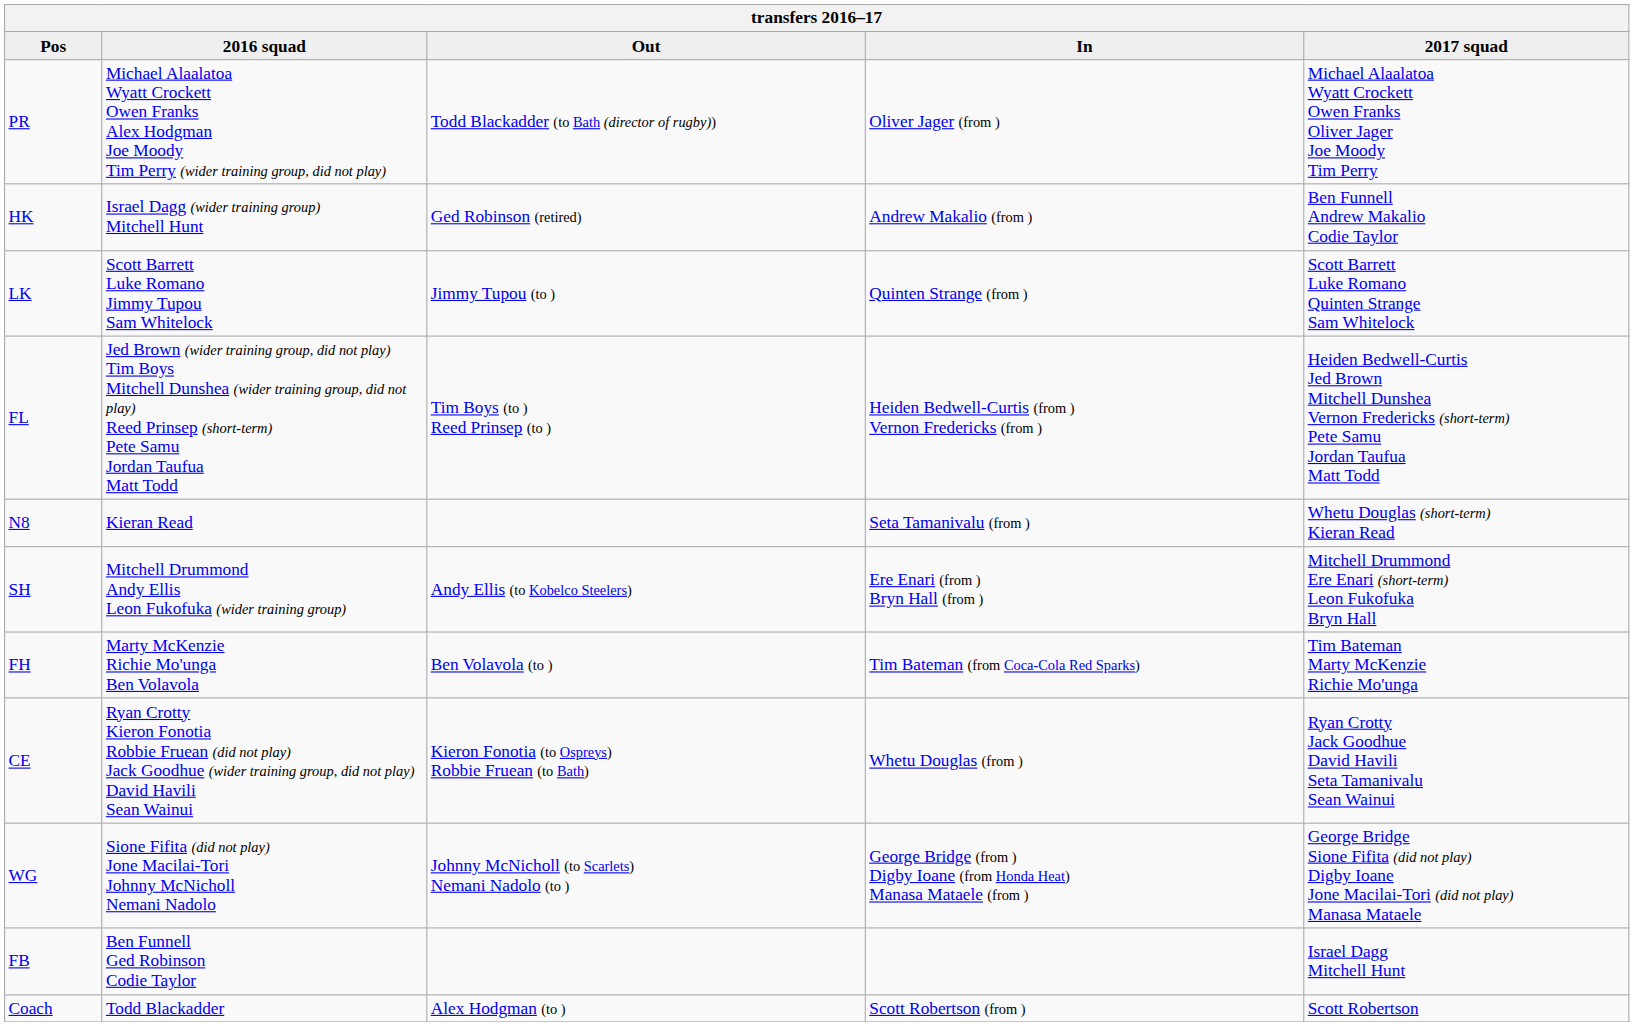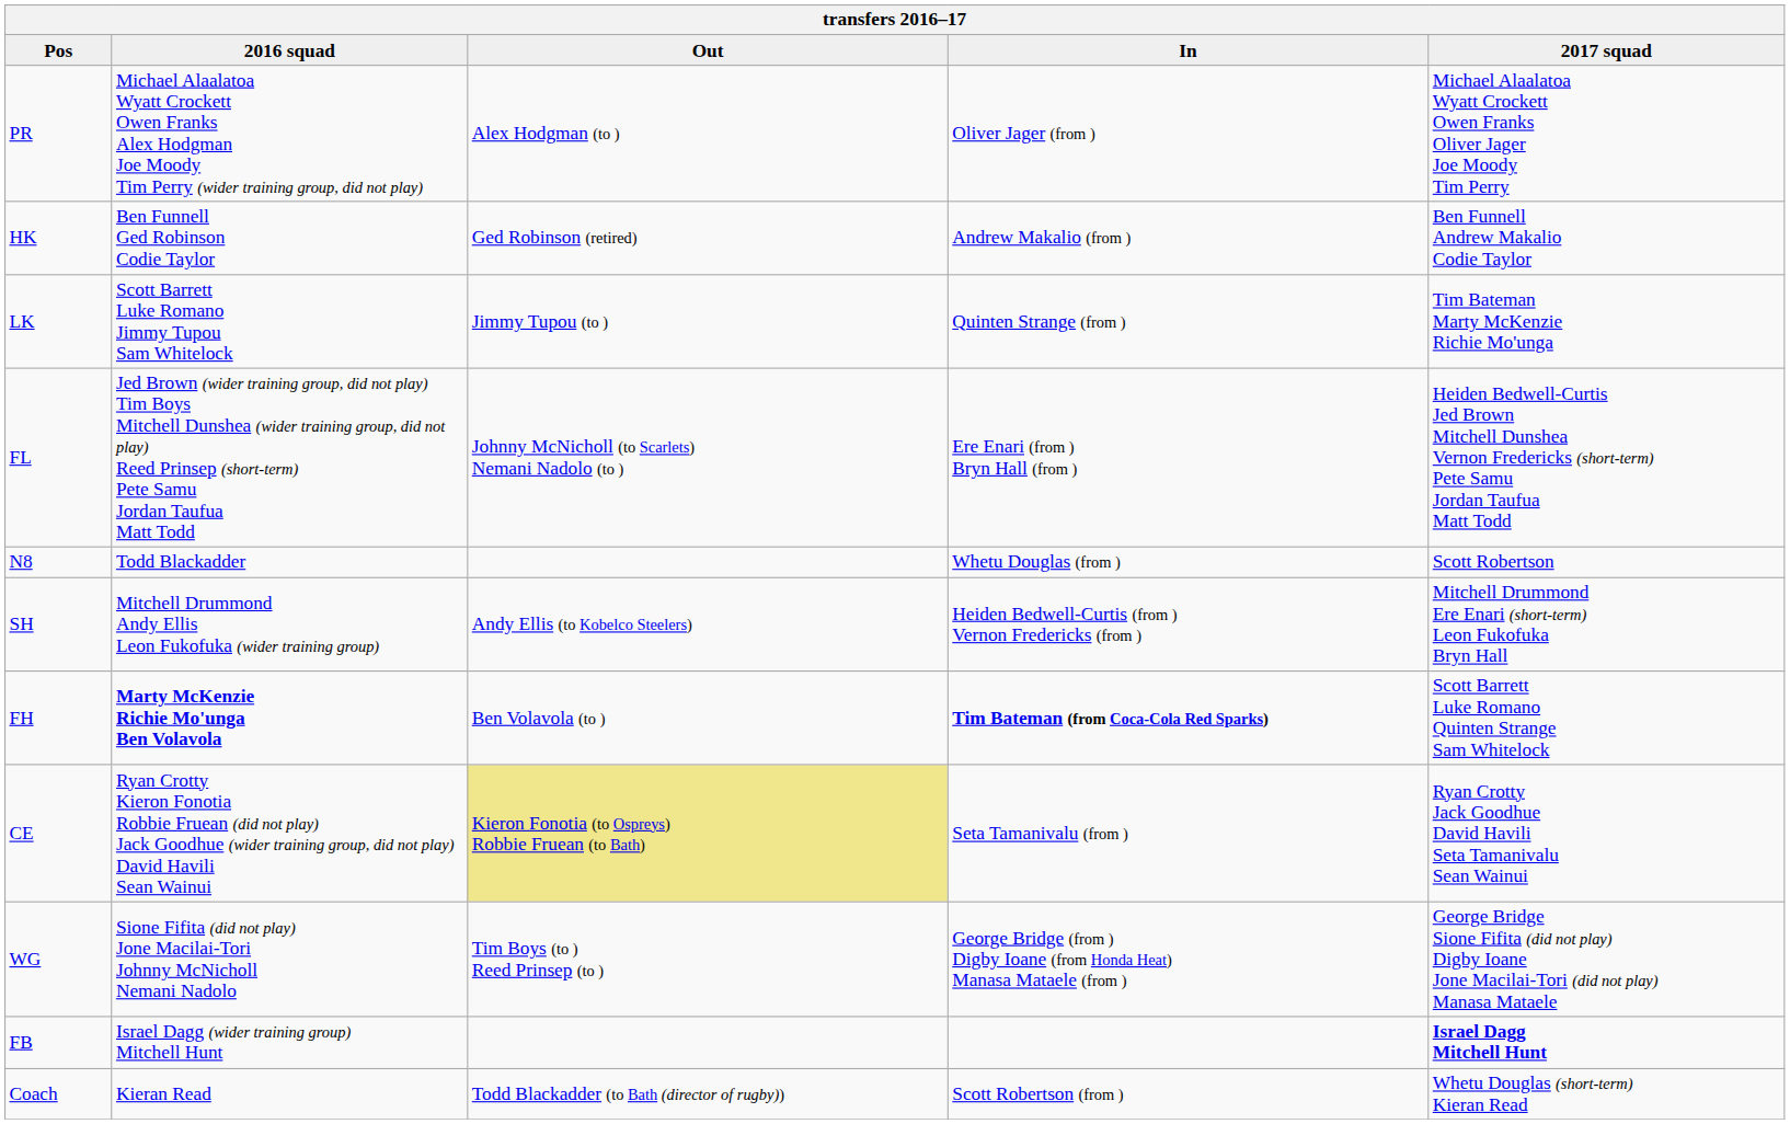 <table class="wikitable" style="text-align: left; width:95%">
 <tr>
 <th colspan="100%"> transfers 2016–17</th>
 </tr>
 <tr>
 <th style="background:#efefef; width:6%;">Pos</th>
 <th style="background:#efefef; width:20%;">2016 squad</th>
 <th style="background:#efefef; width:27%;">Out</th>
 <th style="background:#efefef; width:27%;">In</th>
 <th style="background:#efefef; width:20%;">2017 squad</th>
 </tr>
 <tr>
 <td><a href='#'>PR</a></td>
 <td> <a href='#'>Michael Alaalatoa</a> <br> <a href='#'>Wyatt Crockett</a> <br> <a href='#'>Owen Franks</a> <br> <a href='#'>Alex Hodgman</a> <br> <a href='#'>Joe Moody</a> <br> <a href='#'>Tim Perry</a> <small><em>(wider training group, did not play)</em></small></td>
-<td>  <a href='#'>Todd Blackadder</a> <small>(to  <a href='#'>Bath</a> <em>(director of rugby)</em>)</small></td>
+<td>  <a href='#'>Alex Hodgman</a> <small>(to )</small></td>
 <td>  <a href='#'>Oliver Jager</a> <small>(from )</small></td>
 <td> <a href='#'>Michael Alaalatoa</a> <br> <a href='#'>Wyatt Crockett</a> <br> <a href='#'>Owen Franks</a> <br> <a href='#'>Oliver Jager</a> <br> <a href='#'>Joe Moody</a> <br> <a href='#'>Tim Perry</a></td>
 </tr>
 <tr>
 <td><a href='#'>HK</a></td>
-<td> <a href='#'>Israel Dagg</a> <small><em>(wider training group)</em></small> <br> <a href='#'>Mitchell Hunt</a></td>
+<td> <a href='#'>Ben Funnell</a> <br> <a href='#'>Ged Robinson</a> <br> <a href='#'>Codie Taylor</a></td>
 <td>  <a href='#'>Ged Robinson</a> <small>(retired)</small></td>
 <td>  <a href='#'>Andrew Makalio</a> <small>(from )</small></td>
 <td> <a href='#'>Ben Funnell</a> <br> <a href='#'>Andrew Makalio</a> <br> <a href='#'>Codie Taylor</a></td>
 </tr>
 <tr>
 <td><a href='#'>LK</a></td>
 <td> <a href='#'>Scott Barrett</a> <br> <a href='#'>Luke Romano</a> <br> <a href='#'>Jimmy Tupou</a> <br> <a href='#'>Sam Whitelock</a></td>
 <td>  <a href='#'>Jimmy Tupou</a> <small>(to )</small></td>
 <td>  <a href='#'>Quinten Strange</a> <small>(from )</small></td>
-<td> <a href='#'>Scott Barrett</a> <br> <a href='#'>Luke Romano</a> <br> <a href='#'>Quinten Strange</a> <br> <a href='#'>Sam Whitelock</a></td>
+<td> <a href='#'>Tim Bateman</a> <br> <a href='#'>Marty McKenzie</a> <br> <a href='#'>Richie Mo'unga</a></td>
 </tr>
 <tr>
 <td><a href='#'>FL</a></td>
 <td> <a href='#'>Jed Brown</a> <small><em>(wider training group, did not play)</em></small> <br> <a href='#'>Tim Boys</a> <br> <a href='#'>Mitchell Dunshea</a> <small><em>(wider training group, did not play)</em></small> <br> <a href='#'>Reed Prinsep</a> <small><em>(short-term)</em></small> <br> <a href='#'>Pete Samu</a> <br> <a href='#'>Jordan Taufua</a> <br> <a href='#'>Matt Todd</a></td>
-<td>  <a href='#'>Tim Boys</a> <small>(to )</small> <br>  <a href='#'>Reed Prinsep</a> <small>(to )</small></td>
-<td>  <a href='#'>Heiden Bedwell-Curtis</a> <small>(from )</small> <br>  <a href='#'>Vernon Fredericks</a> <small>(from )</small></td>
+<td>  <a href='#'>Johnny McNicholl</a> <small>(to  <a href='#'>Scarlets</a>)</small> <br>  <a href='#'>Nemani Nadolo</a> <small>(to )</small></td>
+<td>  <a href='#'>Ere Enari</a> <small>(from )</small> <br>  <a href='#'>Bryn Hall</a> <small>(from )</small></td>
 <td> <a href='#'>Heiden Bedwell-Curtis</a> <br> <a href='#'>Jed Brown</a> <br> <a href='#'>Mitchell Dunshea</a> <br> <a href='#'>Vernon Fredericks</a> <small><em>(short-term)</em></small> <br> <a href='#'>Pete Samu</a> <br> <a href='#'>Jordan Taufua</a> <br> <a href='#'>Matt Todd</a></td>
 </tr>
 <tr>
 <td><a href='#'>N8</a></td>
-<td> <a href='#'>Kieran Read</a></td>
+<td> <a href='#'>Todd Blackadder</a></td>
 <td></td>
-<td>  <a href='#'>Seta Tamanivalu</a> <small>(from )</small></td>
-<td> <a href='#'>Whetu Douglas</a> <small><em>(short-term)</em></small> <br> <a href='#'>Kieran Read</a></td>
+<td>  <a href='#'>Whetu Douglas</a> <small>(from )</small></td>
+<td> <a href='#'>Scott Robertson</a></td>
 </tr>
 <tr>
 <td><a href='#'>SH</a></td>
 <td> <a href='#'>Mitchell Drummond</a> <br> <a href='#'>Andy Ellis</a> <br> <a href='#'>Leon Fukofuka</a> <small><em>(wider training group)</em></small></td>
 <td>  <a href='#'>Andy Ellis</a> <small>(to  <a href='#'>Kobelco Steelers</a>)</small></td>
-<td>  <a href='#'>Ere Enari</a> <small>(from )</small> <br>  <a href='#'>Bryn Hall</a> <small>(from )</small></td>
+<td>  <a href='#'>Heiden Bedwell-Curtis</a> <small>(from )</small> <br>  <a href='#'>Vernon Fredericks</a> <small>(from )</small></td>
 <td> <a href='#'>Mitchell Drummond</a> <br> <a href='#'>Ere Enari</a> <small><em>(short-term)</em></small> <br> <a href='#'>Leon Fukofuka</a> <br> <a href='#'>Bryn Hall</a></td>
 </tr>
 <tr>
 <td><a href='#'>FH</a></td>
-<td> <a href='#'>Marty McKenzie</a> <br> <a href='#'>Richie Mo'unga</a> <br> <a href='#'>Ben Volavola</a></td>
+<td><strong> <a href='#'>Marty McKenzie</a> <br> <a href='#'>Richie Mo'unga</a> <br> <a href='#'>Ben Volavola</a></strong></td>
 <td>  <a href='#'>Ben Volavola</a> <small>(to )</small></td>
-<td>  <a href='#'>Tim Bateman</a> <small>(from  <a href='#'>Coca-Cola Red Sparks</a>)</small></td>
-<td> <a href='#'>Tim Bateman</a> <br> <a href='#'>Marty McKenzie</a> <br> <a href='#'>Richie Mo'unga</a></td>
+<td><strong>  <a href='#'>Tim Bateman</a> <small>(from  <a href='#'>Coca-Cola Red Sparks</a>)</small></strong></td>
+<td> <a href='#'>Scott Barrett</a> <br> <a href='#'>Luke Romano</a> <br> <a href='#'>Quinten Strange</a> <br> <a href='#'>Sam Whitelock</a></td>
 </tr>
 <tr>
 <td><a href='#'>CE</a></td>
 <td> <a href='#'>Ryan Crotty</a> <br> <a href='#'>Kieron Fonotia</a> <br> <a href='#'>Robbie Fruean</a> <small><em>(did not play)</em></small> <br> <a href='#'>Jack Goodhue</a> <small><em>(wider training group, did not play)</em></small> <br> <a href='#'>David Havili</a> <br> <a href='#'>Sean Wainui</a></td>
-<td>  <a href='#'>Kieron Fonotia</a> <small>(to  <a href='#'>Ospreys</a>)</small> <br>  <a href='#'>Robbie Fruean</a> <small>(to  <a href='#'>Bath</a>)</small></td>
-<td>  <a href='#'>Whetu Douglas</a> <small>(from )</small></td>
+<td style="background: khaki;">  <a href='#'>Kieron Fonotia</a> <small>(to  <a href='#'>Ospreys</a>)</small> <br>  <a href='#'>Robbie Fruean</a> <small>(to  <a href='#'>Bath</a>)</small></td>
+<td>  <a href='#'>Seta Tamanivalu</a> <small>(from )</small></td>
 <td> <a href='#'>Ryan Crotty</a> <br> <a href='#'>Jack Goodhue</a> <br> <a href='#'>David Havili</a> <br> <a href='#'>Seta Tamanivalu</a> <br> <a href='#'>Sean Wainui</a></td>
 </tr>
 <tr>
 <td><a href='#'>WG</a></td>
 <td> <a href='#'>Sione Fifita</a> <small><em>(did not play)</em></small> <br> <a href='#'>Jone Macilai-Tori</a> <br> <a href='#'>Johnny McNicholl</a> <br> <a href='#'>Nemani Nadolo</a></td>
-<td>  <a href='#'>Johnny McNicholl</a> <small>(to  <a href='#'>Scarlets</a>)</small> <br>  <a href='#'>Nemani Nadolo</a> <small>(to )</small></td>
+<td>  <a href='#'>Tim Boys</a> <small>(to )</small> <br>  <a href='#'>Reed Prinsep</a> <small>(to )</small></td>
 <td>  <a href='#'>George Bridge</a> <small>(from )</small> <br>  <a href='#'>Digby Ioane</a> <small>(from  <a href='#'>Honda Heat</a>)</small> <br>  <a href='#'>Manasa Mataele</a> <small>(from )</small></td>
 <td> <a href='#'>George Bridge</a> <br> <a href='#'>Sione Fifita</a> <small><em>(did not play)</em></small> <br> <a href='#'>Digby Ioane</a> <br> <a href='#'>Jone Macilai-Tori</a> <small><em>(did not play)</em></small> <br> <a href='#'>Manasa Mataele</a></td>
 </tr>
 <tr>
 <td><a href='#'>FB</a></td>
-<td> <a href='#'>Ben Funnell</a> <br> <a href='#'>Ged Robinson</a> <br> <a href='#'>Codie Taylor</a></td>
+<td> <a href='#'>Israel Dagg</a> <small><em>(wider training group)</em></small> <br> <a href='#'>Mitchell Hunt</a></td>
 <td></td>
 <td></td>
-<td> <a href='#'>Israel Dagg</a> <br> <a href='#'>Mitchell Hunt</a></td>
+<td><strong> <a href='#'>Israel Dagg</a> <br> <a href='#'>Mitchell Hunt</a></strong></td>
 </tr>
 <tr>
 <td><a href='#'>Coach</a></td>
-<td> <a href='#'>Todd Blackadder</a></td>
-<td>  <a href='#'>Alex Hodgman</a> <small>(to )</small></td>
+<td> <a href='#'>Kieran Read</a></td>
+<td>  <a href='#'>Todd Blackadder</a> <small>(to  <a href='#'>Bath</a> <em>(director of rugby)</em>)</small></td>
 <td>  <a href='#'>Scott Robertson</a> <small>(from )</small></td>
-<td> <a href='#'>Scott Robertson</a></td>
+<td> <a href='#'>Whetu Douglas</a> <small><em>(short-term)</em></small> <br> <a href='#'>Kieran Read</a></td>
 </tr>
 </table>
